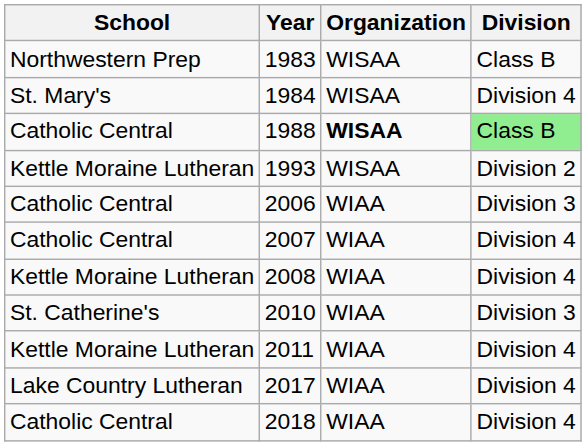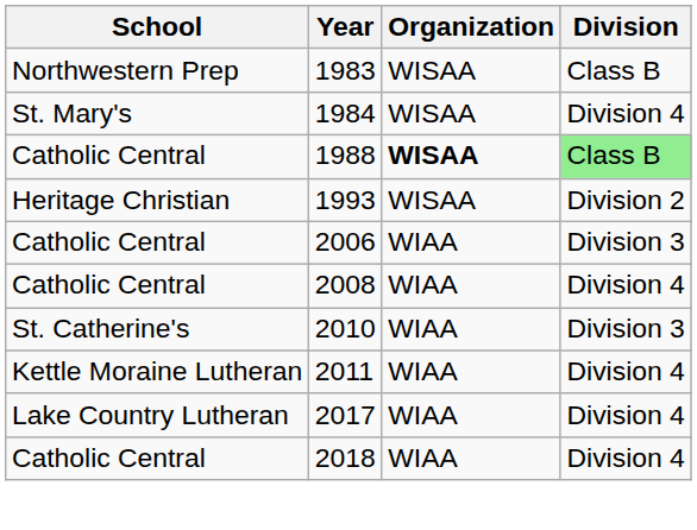 <table class="wikitable">
 <tr>
 <th>School</th>
 <th>Year</th>
 <th>Organization</th>
 <th>Division</th>
 </tr>
 <tr>
 <td>Northwestern Prep</td>
 <td>1983</td>
 <td>WISAA</td>
 <td>Class B</td>
 </tr>
 <tr>
 <td>St. Mary's</td>
 <td>1984</td>
 <td>WISAA</td>
 <td>Division 4</td>
 </tr>
 <tr>
 <td>Catholic Central</td>
 <td>1988</td>
 <td><strong>WISAA</strong></td>
 <td style="background: lightgreen;">Class B</td>
 </tr>
 <tr>
-<td>Kettle Moraine Lutheran</td>
+<td>Heritage Christian</td>
 <td>1993</td>
 <td>WISAA</td>
 <td>Division 2</td>
 </tr>
 <tr>
 <td>Catholic Central</td>
 <td>2006</td>
 <td>WIAA</td>
 <td>Division 3</td>
 </tr>
 <tr>
 <td>Catholic Central</td>
-<td>2007</td>
-<td>WIAA</td>
-<td>Division 4</td>
-</tr>
-<tr>
-<td>Kettle Moraine Lutheran</td>
 <td>2008</td>
 <td>WIAA</td>
 <td>Division 4</td>
 </tr>
 <tr>
 <td>St. Catherine's</td>
 <td>2010</td>
 <td>WIAA</td>
 <td>Division 3</td>
 </tr>
 <tr>
 <td>Kettle Moraine Lutheran</td>
 <td>2011</td>
 <td>WIAA</td>
 <td>Division 4</td>
 </tr>
 <tr>
 <td>Lake Country Lutheran</td>
 <td>2017</td>
 <td>WIAA</td>
 <td>Division 4</td>
 </tr>
 <tr>
 <td>Catholic Central</td>
 <td>2018</td>
 <td>WIAA</td>
 <td>Division 4</td>
 </tr>
 </table>
